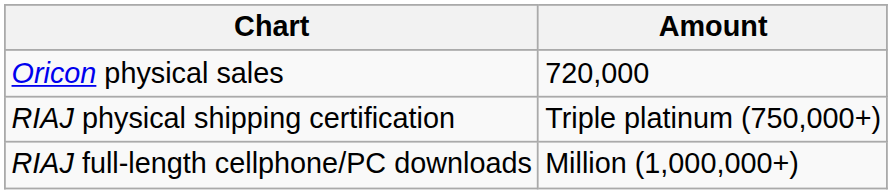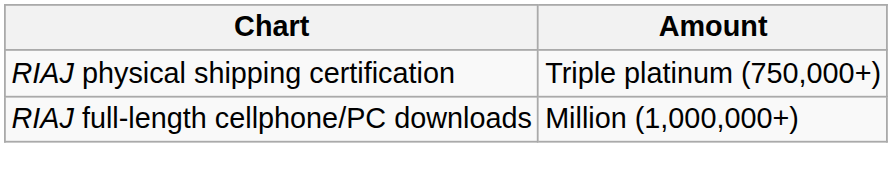 <table class="wikitable">
 <tr>
 <th>Chart</th>
 <th>Amount</th>
-</tr>
-<tr>
-<td><em><a href='#'>Oricon</a></em> physical sales</td>
-<td>720,000</td>
 </tr>
 <tr>
 <td><em>RIAJ</em> physical shipping certification</td>
 <td>Triple platinum (750,000+)</td>
 </tr>
 <tr>
 <td><em>RIAJ</em> full-length cellphone/PC downloads</td>
 <td>Million (1,000,000+)</td>
 </tr>
 </table>
